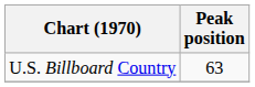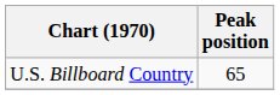 <table class="wikitable">
 <tr>
 <th>Chart (1970)</th>
 <th>Peak<br>position</th>
 </tr>
 <tr>
 <td>U.S. <em>Billboard</em> <a href='#'>Country</a></td>
-<td style="text-align:center;">63</td>
+<td style="text-align:center;">65</td>
 </tr>
 <tr>
 </tr>
 </table>
